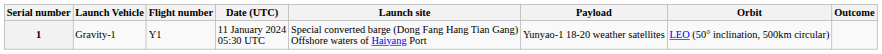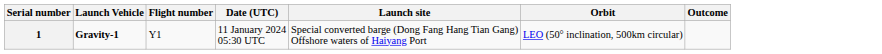 <table class="wikitable">
 <tr>
 <th>Serial number</th>
 <th>Launch Vehicle</th>
 <th>Flight number</th>
 <th>Date (UTC)</th>
 <th>Launch site</th>
-<th>Payload</th>
 <th>Orbit</th>
 <th>Outcome</th>
 </tr>
 <tr>
 <th>1</th>
-<td>Gravity-1</td>
+<td><strong>Gravity-1</strong></td>
 <td>Y1</td>
 <td>11 January 2024<br>05:30 UTC</td>
 <td>Special converted barge (Dong Fang Hang Tian Gang)<br>Offshore waters of <a href='#'>Haiyang</a> Port</td>
-<td>Yunyao-1 18-20 weather satellites</td>
 <td><a href='#'>LEO</a> (50° inclination, 500km circular)</td>
 <td></td>
 </tr>
 </table>
